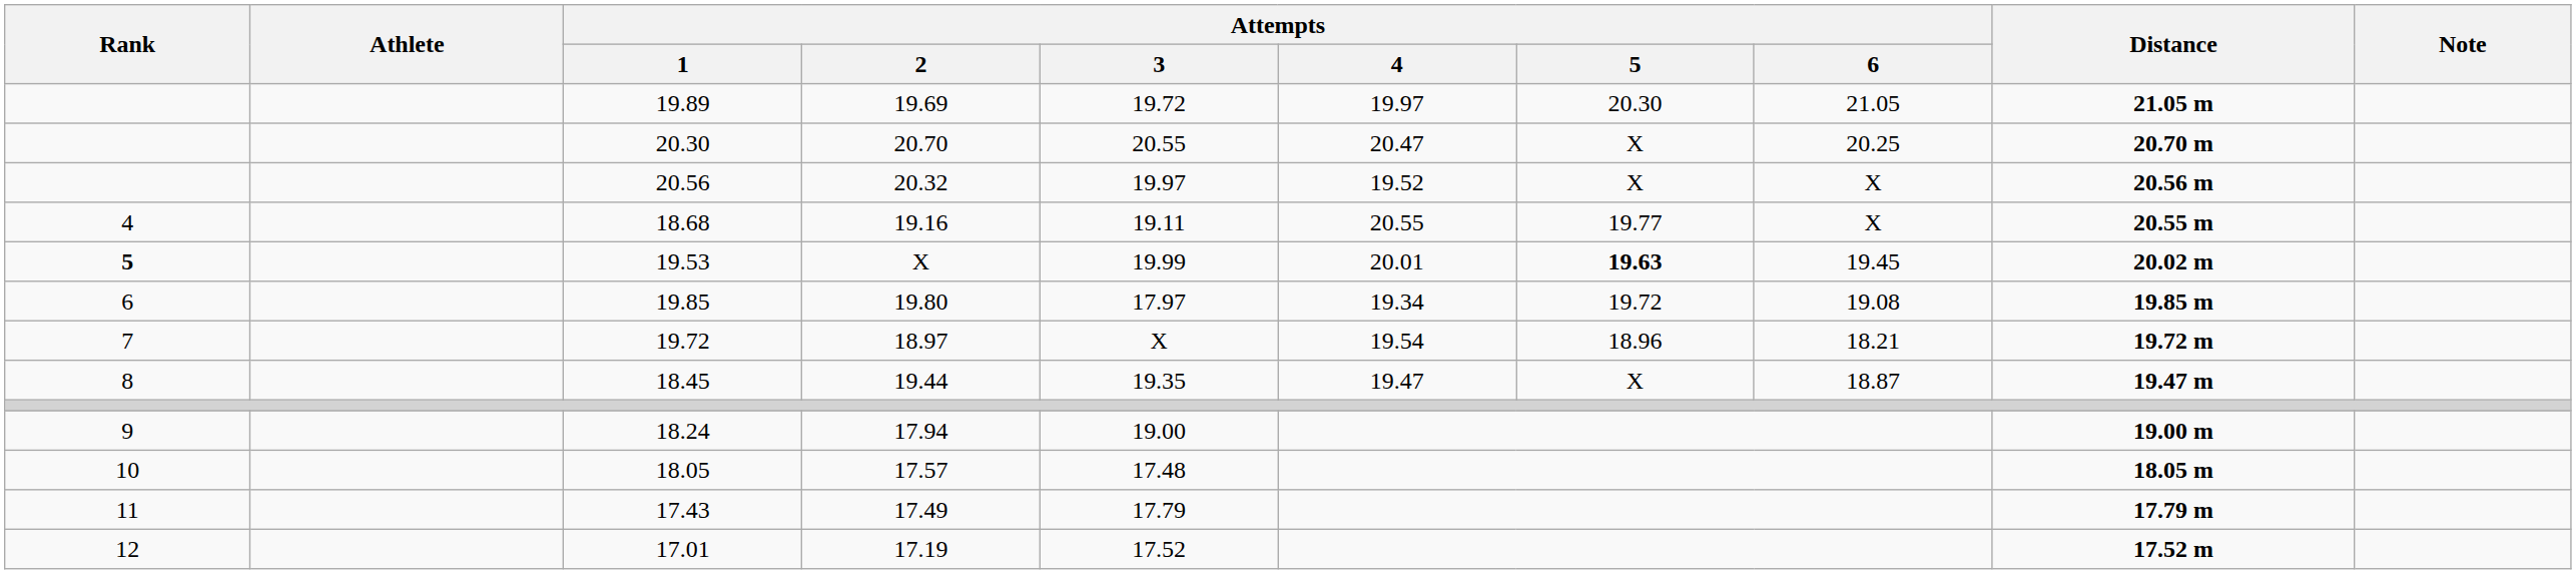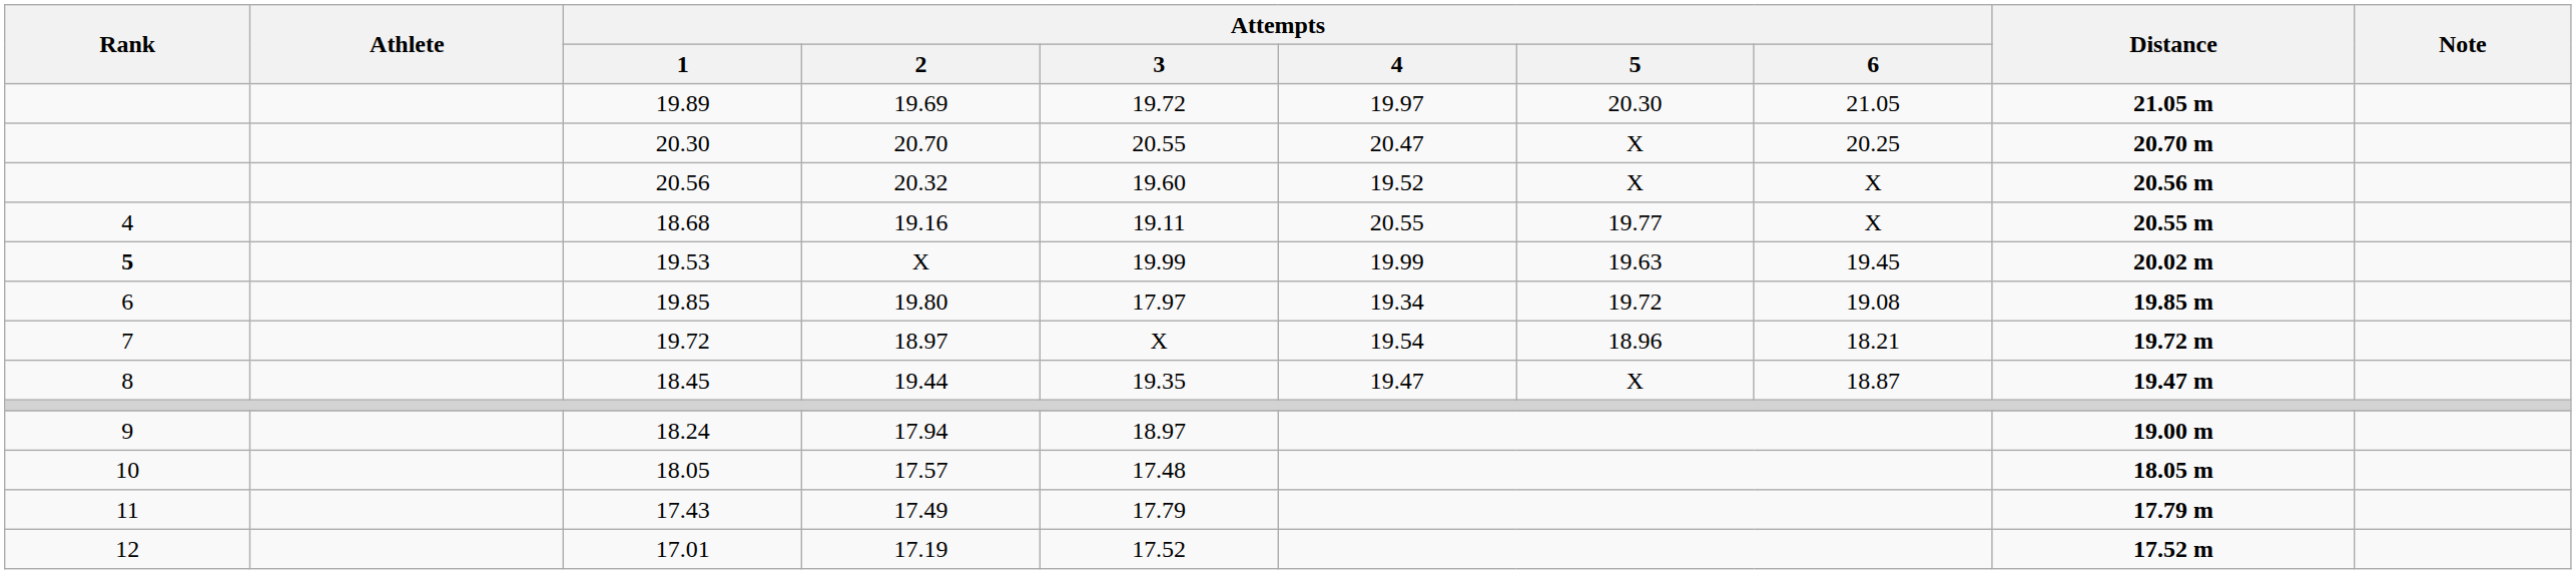 <table class="wikitable" style=" text-align:center; font-size:110%;" width="95%">
 <tr>
 <th rowspan="2">Rank</th>
 <th rowspan="2">Athlete</th>
 <th colspan="6">Attempts</th>
 <th rowspan="2">Distance</th>
 <th rowspan="2">Note</th>
 </tr>
 <tr>
 <th>1</th>
 <th>2</th>
 <th>3</th>
 <th>4</th>
 <th>5</th>
 <th>6</th>
 </tr>
 <tr>
 <td></td>
 <td align=left></td>
 <td>19.89</td>
 <td>19.69</td>
 <td>19.72</td>
 <td>19.97</td>
 <td>20.30</td>
 <td>21.05</td>
 <td><strong>21.05 m</strong></td>
 <td></td>
 </tr>
 <tr>
 <td></td>
 <td align=left></td>
 <td>20.30</td>
 <td>20.70</td>
 <td>20.55</td>
 <td>20.47</td>
 <td>X</td>
 <td>20.25</td>
 <td><strong>20.70 m</strong></td>
 <td></td>
 </tr>
 <tr>
 <td></td>
 <td align=left></td>
 <td>20.56</td>
 <td>20.32</td>
-<td>19.97</td>
+<td>19.60</td>
 <td>19.52</td>
 <td>X</td>
 <td>X</td>
 <td><strong>20.56 m</strong></td>
 <td></td>
 </tr>
 <tr>
 <td>4</td>
 <td align=left></td>
 <td>18.68</td>
 <td>19.16</td>
 <td>19.11</td>
 <td>20.55</td>
 <td>19.77</td>
 <td>X</td>
 <td><strong>20.55 m</strong></td>
 <td></td>
 </tr>
 <tr>
 <td><strong>5</strong></td>
 <td align=left></td>
 <td>19.53</td>
 <td>X</td>
 <td>19.99</td>
-<td>20.01</td>
-<td><strong>19.63</strong></td>
+<td>19.99</td>
+<td>19.63</td>
 <td>19.45</td>
 <td><strong>20.02 m</strong></td>
 <td></td>
 </tr>
 <tr>
 <td>6</td>
 <td align=left></td>
 <td>19.85</td>
 <td>19.80</td>
 <td>17.97</td>
 <td>19.34</td>
 <td>19.72</td>
 <td>19.08</td>
 <td><strong>19.85 m</strong></td>
 <td></td>
 </tr>
 <tr>
 <td>7</td>
 <td align=left></td>
 <td>19.72</td>
 <td>18.97</td>
 <td>X</td>
 <td>19.54</td>
 <td>18.96</td>
 <td>18.21</td>
 <td><strong>19.72 m</strong></td>
 <td></td>
 </tr>
 <tr>
 <td>8</td>
 <td align=left></td>
 <td>18.45</td>
 <td>19.44</td>
 <td>19.35</td>
 <td>19.47</td>
 <td>X</td>
 <td>18.87</td>
 <td><strong>19.47 m</strong></td>
 <td></td>
 </tr>
 <tr>
 <td colspan=10 bgcolor=lightgray></td>
 </tr>
 <tr>
 <td>9</td>
 <td align=left></td>
 <td>18.24</td>
 <td>17.94</td>
-<td>19.00</td>
+<td>18.97</td>
 <td colspan=3></td>
 <td><strong>19.00 m</strong></td>
 <td></td>
 </tr>
 <tr>
 <td>10</td>
 <td align=left></td>
 <td>18.05</td>
 <td>17.57</td>
 <td>17.48</td>
 <td colspan=3></td>
 <td><strong>18.05 m</strong></td>
 <td></td>
 </tr>
 <tr>
 <td>11</td>
 <td align=left></td>
 <td>17.43</td>
 <td>17.49</td>
 <td>17.79</td>
 <td colspan=3></td>
 <td><strong>17.79 m</strong></td>
 <td></td>
 </tr>
 <tr>
 <td>12</td>
 <td align=left></td>
 <td>17.01</td>
 <td>17.19</td>
 <td>17.52</td>
 <td colspan=3></td>
 <td><strong>17.52 m</strong></td>
 <td></td>
 </tr>
 </table>
